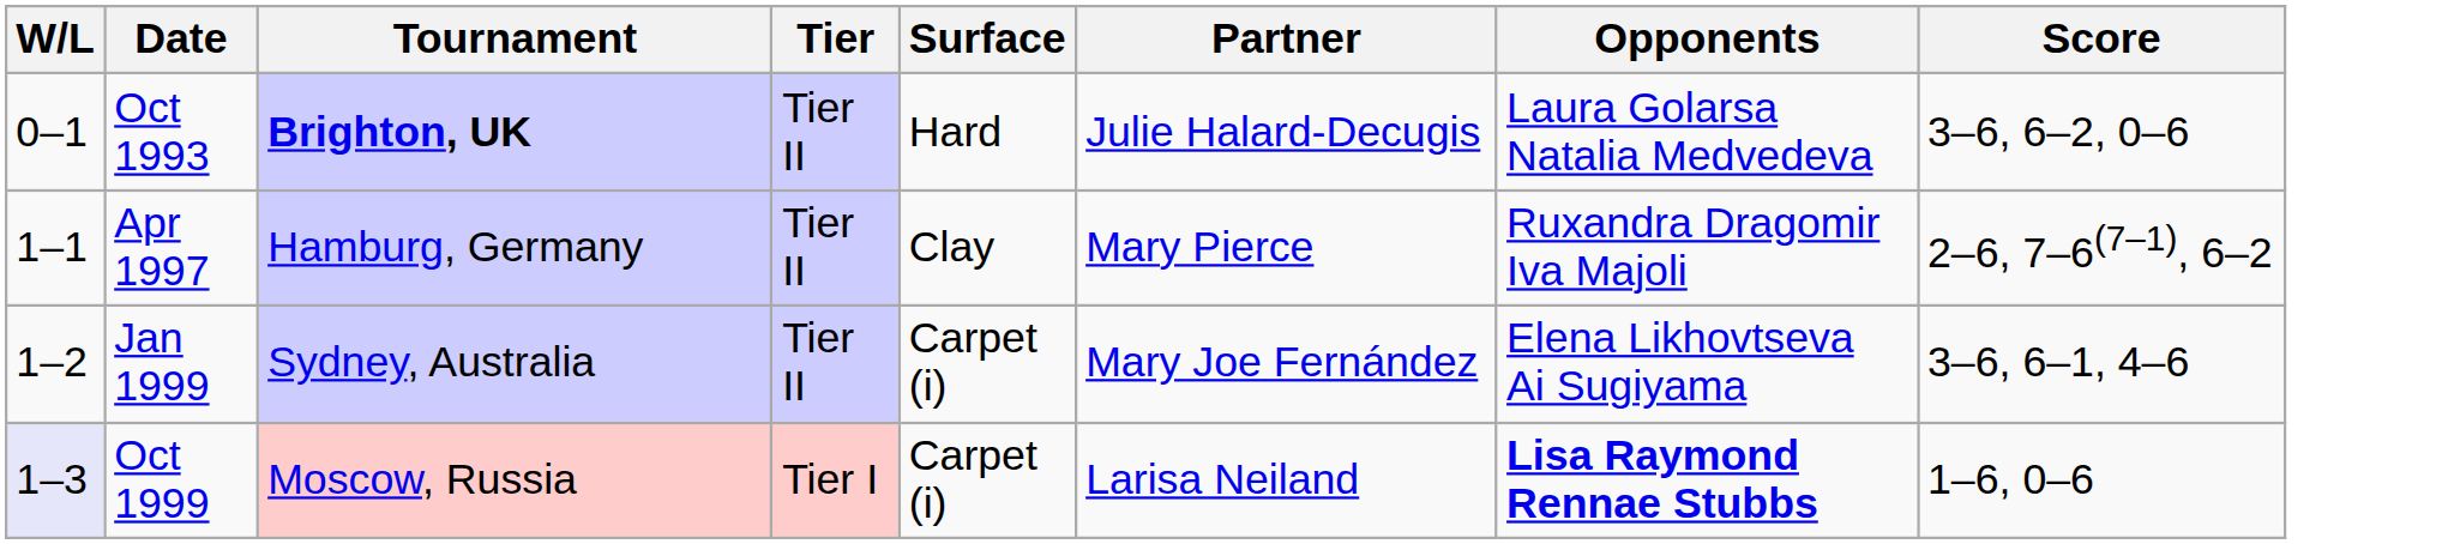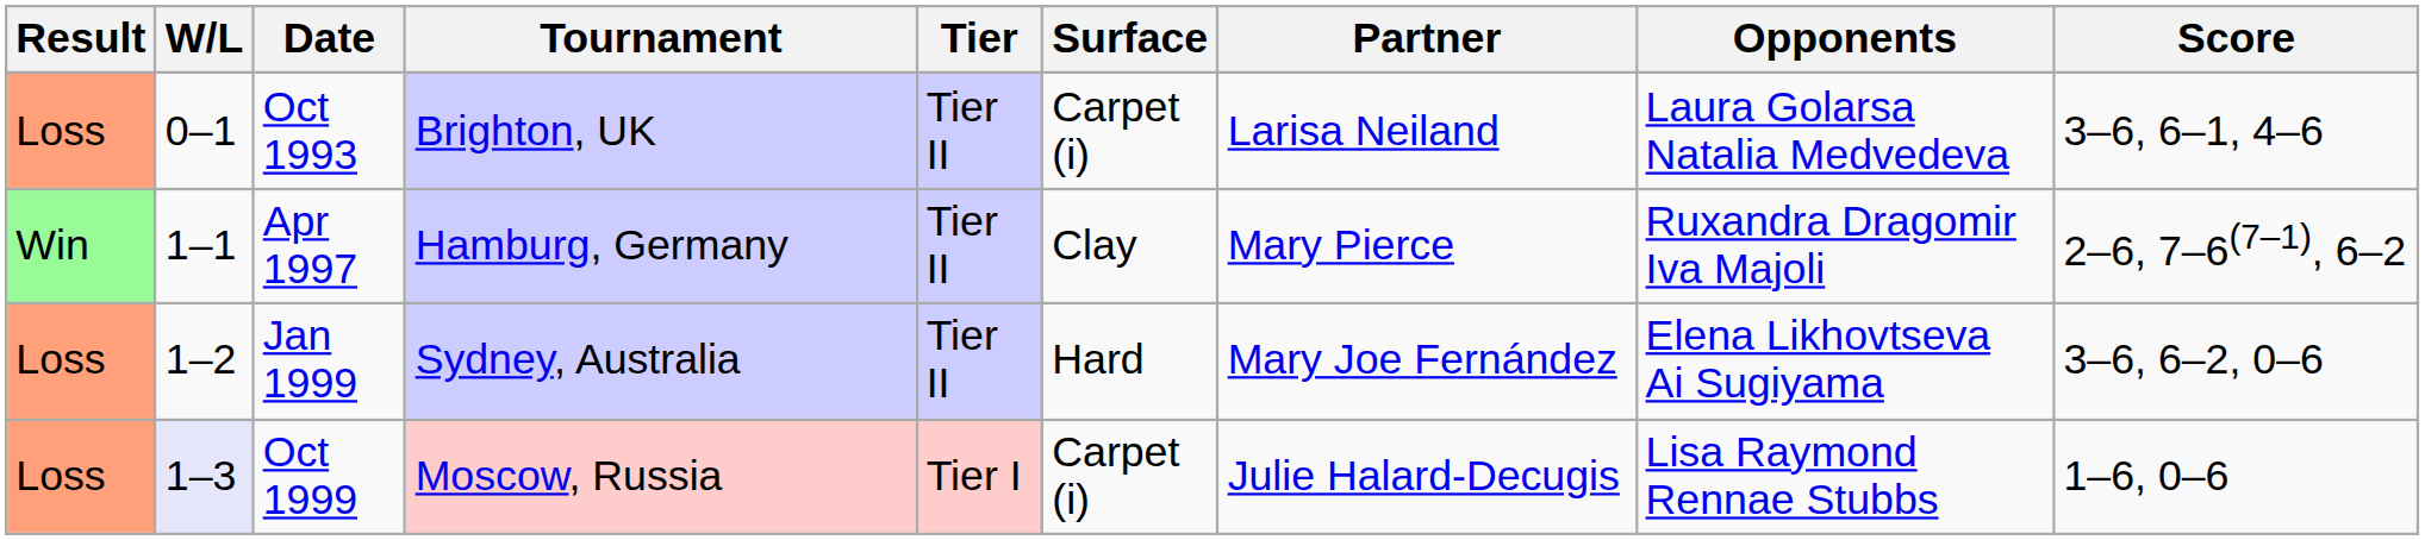 <table class="sortable wikitable">
 <tr>
+<th>Result</th>
 <th class="unsortable">W/L</th>
 <th style="width:50px">Date</th>
 <th style="width:185px">Tournament</th>
 <th style="width:40px">Tier</th>
 <th style="width:50px">Surface</th>
 <th style="width:150px">Partner</th>
 <th style="width:150px">Opponents</th>
 <th style="width:130px" class="unsortable">Score</th>
 </tr>
 <tr>
+<td style="background:#ffa07a;">Loss</td>
 <td>0–1</td>
 <td><a href='#'>Oct 1993</a></td>
-<td style="background:#ccccff;"><strong><a href='#'>Brighton</a>, UK</strong></td>
+<td style="background:#ccccff;"><a href='#'>Brighton</a>, UK</td>
 <td style="background:#ccccff;">Tier II</td>
-<td>Hard</td>
-<td> <a href='#'>Julie Halard-Decugis</a></td>
+<td>Carpet (i)</td>
+<td> <a href='#'>Larisa Neiland</a></td>
 <td> <a href='#'>Laura Golarsa</a> <br>  <a href='#'>Natalia Medvedeva</a></td>
-<td>3–6, 6–2, 0–6</td>
+<td>3–6, 6–1, 4–6</td>
 </tr>
 <tr>
+<td style="background:#98fb98;">Win</td>
 <td>1–1</td>
 <td><a href='#'>Apr 1997</a></td>
 <td style="background:#ccccff;"><a href='#'>Hamburg</a>, Germany</td>
 <td style="background:#ccccff;">Tier II</td>
 <td>Clay</td>
 <td> <a href='#'>Mary Pierce</a></td>
 <td> <a href='#'>Ruxandra Dragomir</a> <br>  <a href='#'>Iva Majoli</a></td>
 <td>2–6, 7–6<sup>(7–1)</sup>, 6–2</td>
 </tr>
 <tr>
+<td style="background:#ffa07a;">Loss</td>
 <td>1–2</td>
 <td><a href='#'>Jan 1999</a></td>
 <td style="background:#ccccff;"><a href='#'>Sydney</a>, Australia</td>
 <td style="background:#ccccff;">Tier II</td>
-<td>Carpet (i)</td>
+<td>Hard</td>
 <td> <a href='#'>Mary Joe Fernández</a></td>
 <td> <a href='#'>Elena Likhovtseva</a> <br>  <a href='#'>Ai Sugiyama</a></td>
-<td>3–6, 6–1, 4–6</td>
+<td>3–6, 6–2, 0–6</td>
 </tr>
 <tr>
+<td style="background:#ffa07a;">Loss</td>
 <td style="background: lavender;">1–3</td>
 <td><a href='#'>Oct 1999</a></td>
 <td style="background:#ffcccc;"><a href='#'>Moscow</a>, Russia</td>
 <td style="background:#ffcccc;">Tier I</td>
 <td>Carpet (i)</td>
-<td> <a href='#'>Larisa Neiland</a></td>
-<td><strong> <a href='#'>Lisa Raymond</a> <br>  <a href='#'>Rennae Stubbs</a></strong></td>
+<td> <a href='#'>Julie Halard-Decugis</a></td>
+<td> <a href='#'>Lisa Raymond</a> <br>  <a href='#'>Rennae Stubbs</a></td>
 <td>1–6, 0–6</td>
 </tr>
 </table>
